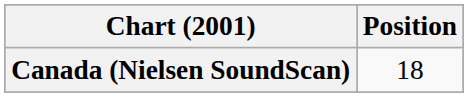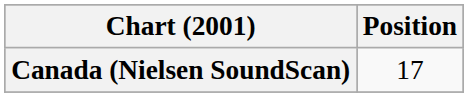 <table class="wikitable plainrowheaders" style="text-align:center">
 <tr>
 <th>Chart (2001)</th>
 <th>Position</th>
 </tr>
 <tr>
 <th scope="row">Canada (Nielsen SoundScan)</th>
-<td>18</td>
+<td>17</td>
 </tr>
 </table>
